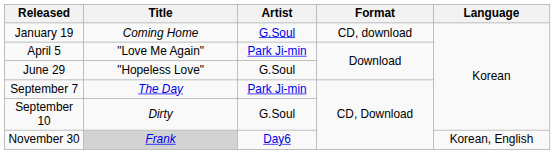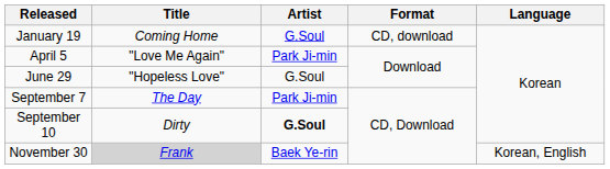 <table class="wikitable plainrowheaders" style="text-align:center;">
 <tr>
 <th width="100">Released</th>
 <th width="200">Title</th>
 <th width="100">Artist</th>
 <th width="150">Format</th>
 <th width="150">Language</th>
 </tr>
 <tr>
 <td>January 19</td>
 <td><em>Coming Home</em></td>
 <td><a href='#'>G.Soul</a></td>
 <td>CD, download</td>
 <td rowspan="5">Korean</td>
 </tr>
 <tr>
 <td>April 5</td>
 <td>"Love Me Again"</td>
 <td><a href='#'>Park Ji-min</a></td>
 <td rowspan="2">Download</td>
 </tr>
 <tr>
 <td>June 29</td>
 <td>"Hopeless Love"</td>
 <td>G.Soul</td>
 </tr>
 <tr>
 <td>September 7</td>
 <td><em><a href='#'>The Day</a></em></td>
 <td><a href='#'>Park Ji-min</a></td>
 <td rowspan="3">CD, Download</td>
 </tr>
 <tr>
 <td>September 10</td>
 <td><em>Dirty</em></td>
-<td>G.Soul</td>
+<td><strong>G.Soul</strong></td>
 </tr>
 <tr>
 <td>November 30</td>
 <td style="background: lightgrey;"><em><a href='#'>Frank</a></em></td>
-<td><a href='#'>Day6</a></td>
+<td><a href='#'>Baek Ye-rin</a></td>
 <td>Korean, English</td>
 </tr>
 </table>
